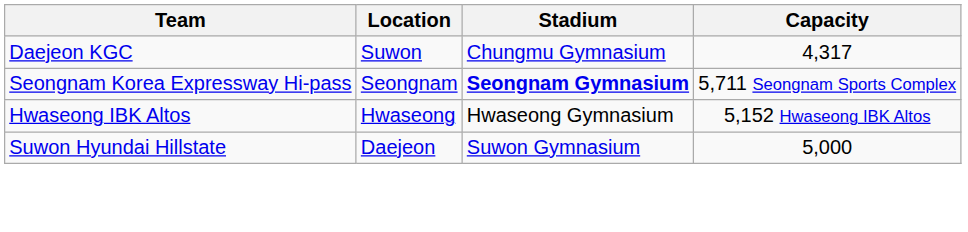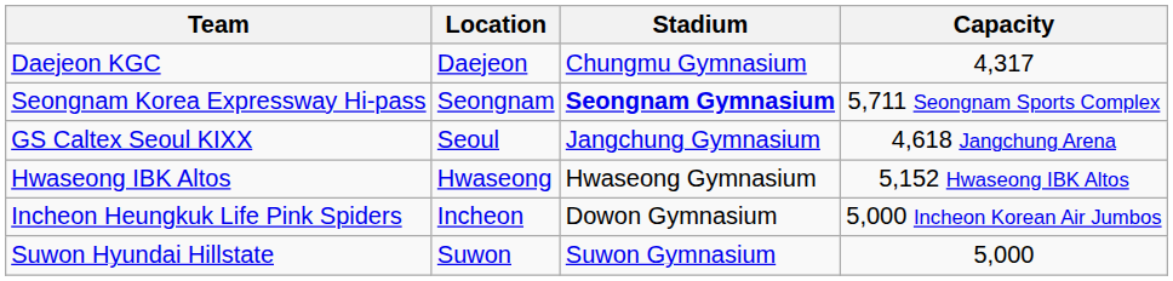 <table class="wikitable sortable" style="text-align: left;">
 <tr>
 <th>Team</th>
 <th>Location</th>
 <th>Stadium</th>
 <th>Capacity</th>
 </tr>
 <tr>
 <td><a href='#'>Daejeon KGC</a></td>
-<td><a href='#'>Suwon</a></td>
+<td><a href='#'>Daejeon</a></td>
 <td><a href='#'>Chungmu Gymnasium</a></td>
 <td align="center">4,317 <small> </small></td>
 </tr>
 <tr>
 <td><a href='#'>Seongnam Korea Expressway Hi-pass</a></td>
 <td><a href='#'>Seongnam</a></td>
 <td><strong><a href='#'>Seongnam Gymnasium</a></strong></td>
 <td align="center">5,711 <small> <a href='#'>Seongnam Sports Complex</a> </small></td>
 </tr>
 <tr>
+<td><a href='#'>GS Caltex Seoul KIXX</a></td>
+<td><a href='#'>Seoul</a></td>
+<td><a href='#'>Jangchung Gymnasium</a></td>
+<td align="center">4,618 <small> <a href='#'>Jangchung Arena</a></small></td>
+</tr>
+<tr>
 <td><a href='#'>Hwaseong IBK Altos</a></td>
 <td><a href='#'>Hwaseong</a></td>
 <td>Hwaseong Gymnasium</td>
 <td align="center">5,152 <small> <a href='#'>Hwaseong IBK Altos</a></small></td>
 </tr>
 <tr>
+<td><a href='#'>Incheon Heungkuk Life Pink Spiders</a></td>
+<td><a href='#'>Incheon</a></td>
+<td>Dowon Gymnasium</td>
+<td align="center">5,000 <small> <a href='#'>Incheon Korean Air Jumbos</a> </small></td>
+</tr>
+<tr>
 <td><a href='#'>Suwon Hyundai Hillstate</a></td>
-<td><a href='#'>Daejeon</a></td>
+<td><a href='#'>Suwon</a></td>
 <td><a href='#'>Suwon Gymnasium</a></td>
 <td align="center">5,000 <small> </small></td>
 </tr>
 </table>
